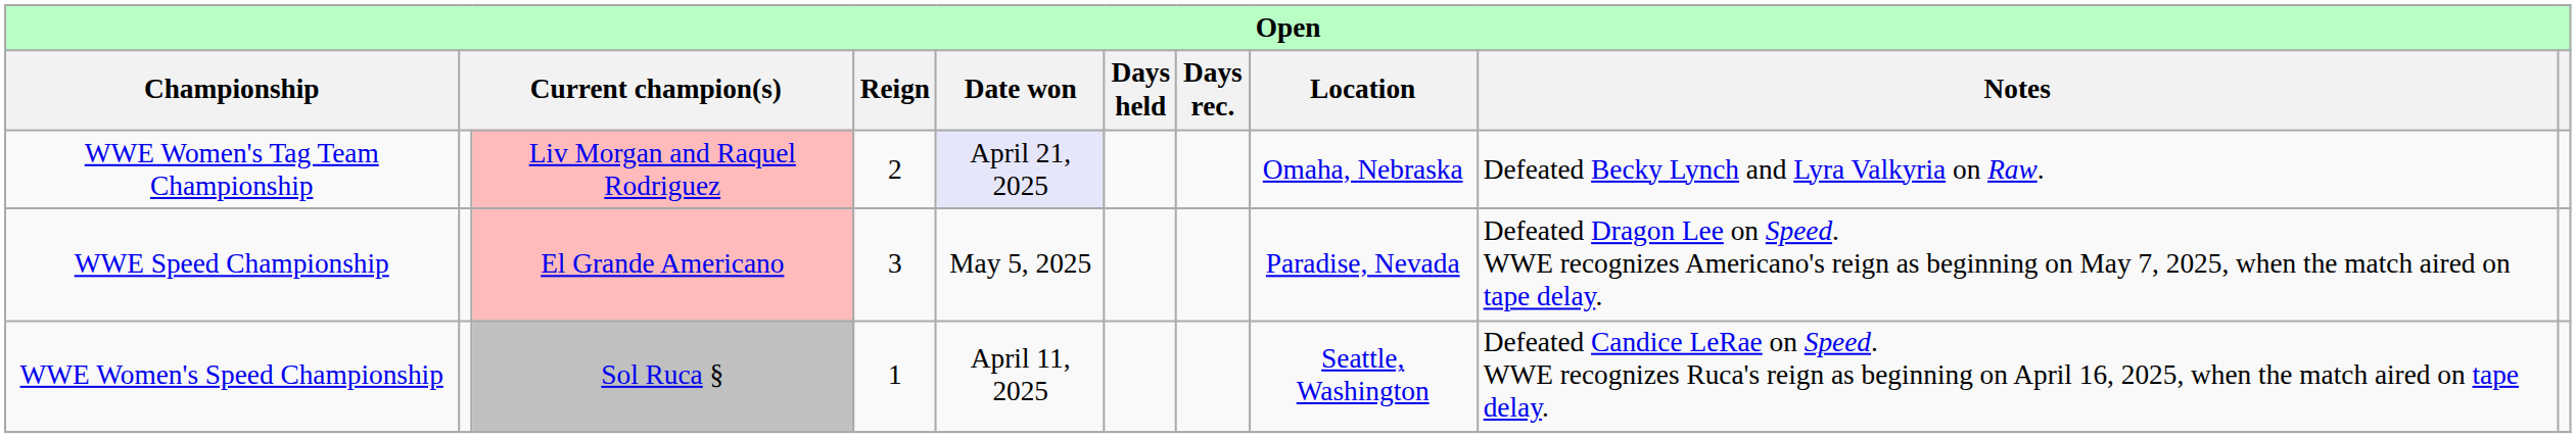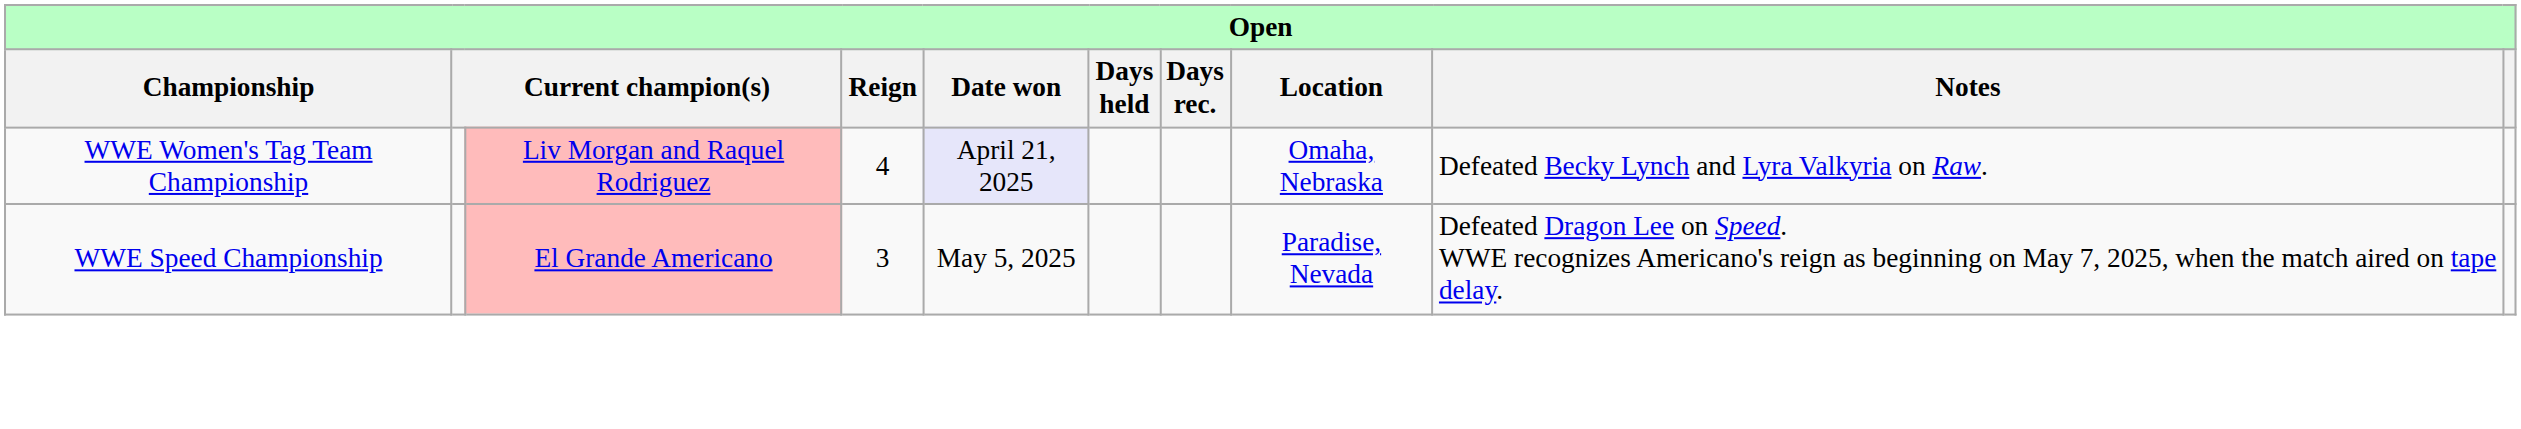 <table class="wikitable" style="font-size: 85%;">
 <tr>
 <th colspan="10" style="background:#B9FFC5;">Open</th>
 </tr>
 <tr>
 <th>Championship</th>
 <th colspan="2">Current champion(s)</th>
 <th>Reign</th>
 <th>Date won</th>
 <th>Days<br>held</th>
 <th>Days<br>rec.</th>
 <th>Location</th>
 <th>Notes</th>
 <th></th>
 </tr>
 <tr>
 <td align=center><a href='#'>WWE Women's Tag Team Championship</a></td>
 <td align=center><br></td>
 <td style="background:#FBB;" align=center><a href='#'>Liv Morgan and Raquel Rodriguez</a> </td>
-<td align=center>2<br></td>
+<td align=center>4<br></td>
 <td align=center style="background: lavender;">April 21, 2025</td>
 <td align=center></td>
 <td align=center></td>
 <td align=center><a href='#'>Omaha, Nebraska</a></td>
 <td align="left">Defeated <a href='#'>Becky Lynch</a> and <a href='#'>Lyra Valkyria</a> on <em><a href='#'>Raw</a></em>.</td>
 <td></td>
 </tr>
 <tr>
 <td align=center><a href='#'>WWE Speed Championship</a></td>
 <td align=center></td>
 <td style="background:#FBB;" align=center><a href='#'>El Grande Americano</a> </td>
 <td align=center>3</td>
 <td align=center>May 5, 2025</td>
 <td align=center></td>
 <td align=center></td>
 <td align=center><a href='#'>Paradise, Nevada</a></td>
 <td align="left">Defeated <a href='#'>Dragon Lee</a> on <em><a href='#'>Speed</a></em>.<br>WWE recognizes Americano's reign as beginning on May 7, 2025, when the match aired on <a href='#'>tape delay</a>.</td>
 <td></td>
 </tr>
-<tr>
-<td align=center><a href='#'>WWE Women's Speed Championship</a></td>
-<td align=center></td>
-<td style="background:silver;" align=center><a href='#'>Sol Ruca</a> §</td>
-<td align=center>1</td>
-<td align=center>April 11, 2025</td>
-<td align=center></td>
-<td align=center></td>
-<td align=center><a href='#'>Seattle, Washington</a></td>
-<td align="left">Defeated <a href='#'>Candice LeRae</a> on <em><a href='#'>Speed</a></em>.<br>WWE recognizes Ruca's reign as beginning on April 16, 2025, when the match aired on <a href='#'>tape delay</a>.</td>
-<td></td>
-</tr>
 </table>
